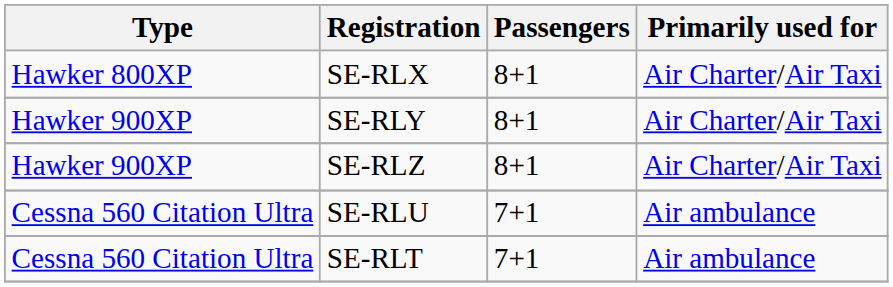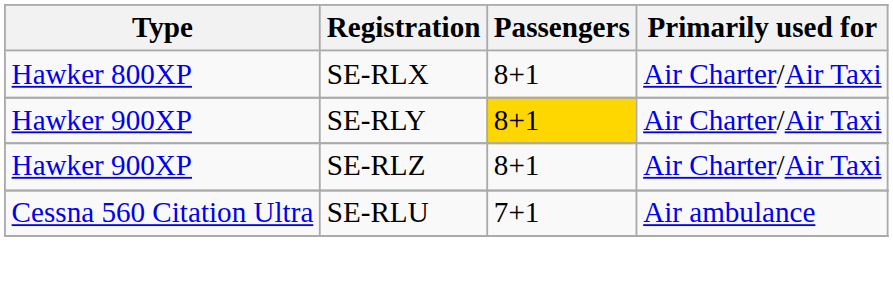 <table class="sortable wikitable">
 <tr>
 <th>Type</th>
 <th>Registration</th>
 <th>Passengers</th>
 <th>Primarily used for</th>
 </tr>
 <tr>
 <td><a href='#'>Hawker 800XP</a></td>
 <td>SE-RLX</td>
 <td>8+1</td>
 <td><a href='#'>Air Charter</a>/<a href='#'>Air Taxi</a></td>
 </tr>
 <tr>
 </tr>
 <tr>
 </tr>
 <tr>
 </tr>
 <tr>
 <td><a href='#'>Hawker 900XP</a></td>
 <td>SE-RLY</td>
-<td>8+1</td>
+<td style="background: gold;">8+1</td>
 <td><a href='#'>Air Charter</a>/<a href='#'>Air Taxi</a></td>
 </tr>
 <tr>
 </tr>
 <tr>
 </tr>
 <tr>
 <td><a href='#'>Hawker 900XP</a></td>
 <td>SE-RLZ</td>
 <td>8+1</td>
 <td><a href='#'>Air Charter</a>/<a href='#'>Air Taxi</a></td>
 </tr>
 <tr>
 </tr>
 <tr>
 </tr>
 <tr>
 <td><a href='#'>Cessna 560 Citation Ultra</a></td>
 <td>SE-RLU</td>
 <td>7+1</td>
 <td><a href='#'>Air ambulance</a></td>
 </tr>
 <tr>
 </tr>
 <tr>
 </tr>
 <tr>
-<td><a href='#'>Cessna 560 Citation Ultra</a></td>
-<td>SE-RLT</td>
-<td>7+1</td>
-<td><a href='#'>Air ambulance</a></td>
-</tr>
-<tr>
 </tr>
 </table>
